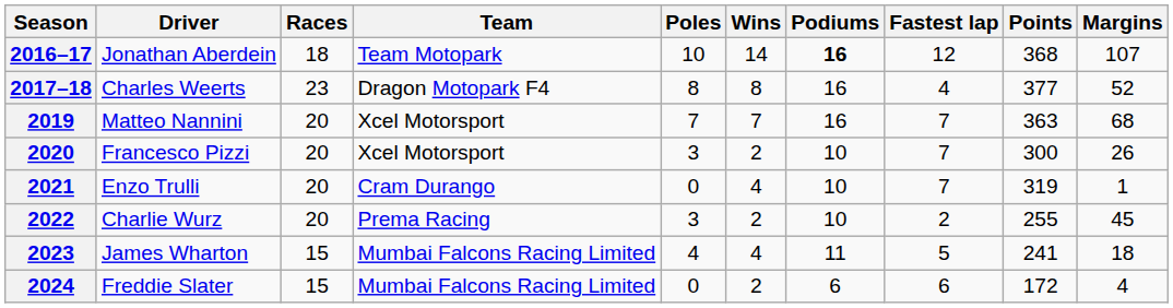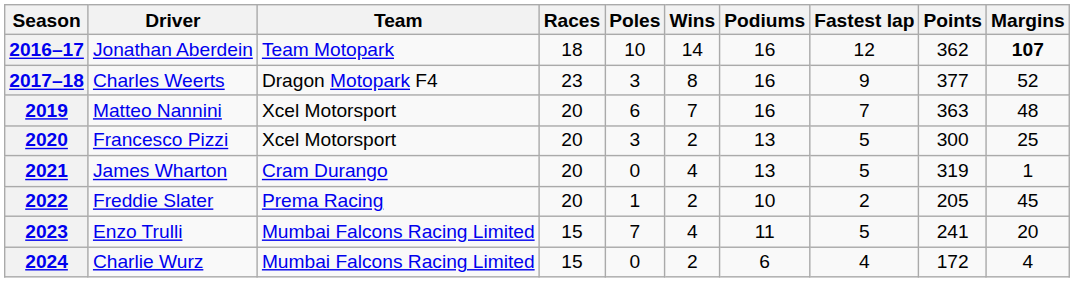 <table class="wikitable" style="font-size:85%; text-align:center">
 <tr>
 <th>Season</th>
 <th>Driver</th>
+<th>Team</th>
 <th>Races</th>
-<th>Team</th>
 <th>Poles</th>
 <th>Wins</th>
 <th>Podiums</th>
 <th>Fastest lap</th>
 <th>Points</th>
 <th>Margins</th>
 </tr>
 <tr>
 <th><a href='#'>2016–17</a></th>
 <td align=left> <a href='#'>Jonathan Aberdein</a></td>
+<td align=left> <a href='#'>Team Motopark</a></td>
 <td>18</td>
-<td align=left> <a href='#'>Team Motopark</a></td>
 <td>10</td>
 <td>14</td>
-<td><strong>16</strong></td>
+<td>16</td>
 <td>12</td>
-<td>368</td>
-<td>107</td>
+<td>362</td>
+<td><strong>107</strong></td>
 </tr>
 <tr>
 <th><a href='#'>2017–18</a></th>
 <td align=left> <a href='#'>Charles Weerts</a></td>
+<td align=left> Dragon <a href='#'>Motopark</a> F4</td>
 <td>23</td>
-<td align=left> Dragon <a href='#'>Motopark</a> F4</td>
-<td>8</td>
+<td>3</td>
 <td>8</td>
 <td>16</td>
-<td>4</td>
+<td>9</td>
 <td>377</td>
 <td>52</td>
 </tr>
 <tr>
 <th><a href='#'>2019</a></th>
 <td align=left> <a href='#'>Matteo Nannini</a></td>
+<td align=left> Xcel Motorsport</td>
 <td>20</td>
-<td align=left> Xcel Motorsport</td>
-<td>7</td>
+<td>6</td>
 <td>7</td>
 <td>16</td>
 <td>7</td>
 <td>363</td>
-<td>68</td>
+<td>48</td>
 </tr>
 <tr>
 <th><a href='#'>2020</a></th>
 <td align=left> <a href='#'>Francesco Pizzi</a></td>
+<td align=left> Xcel Motorsport</td>
 <td>20</td>
-<td align=left> Xcel Motorsport</td>
 <td>3</td>
 <td>2</td>
-<td>10</td>
-<td>7</td>
+<td>13</td>
+<td>5</td>
 <td>300</td>
-<td>26</td>
+<td>25</td>
 </tr>
 <tr>
 <th><a href='#'>2021</a></th>
-<td align=left> <a href='#'>Enzo Trulli</a></td>
+<td align=left> <a href='#'>James Wharton</a></td>
+<td align=left> <a href='#'>Cram Durango</a></td>
 <td>20</td>
-<td align=left> <a href='#'>Cram Durango</a></td>
 <td>0</td>
 <td>4</td>
-<td>10</td>
-<td>7</td>
+<td>13</td>
+<td>5</td>
 <td>319</td>
 <td>1</td>
 </tr>
 <tr>
 <th><a href='#'>2022</a></th>
-<td align=left> <a href='#'>Charlie Wurz</a></td>
+<td align=left> <a href='#'>Freddie Slater</a></td>
+<td align=left> <a href='#'>Prema Racing</a></td>
 <td>20</td>
-<td align=left> <a href='#'>Prema Racing</a></td>
-<td>3</td>
+<td>1</td>
 <td>2</td>
 <td>10</td>
 <td>2</td>
-<td>255</td>
+<td>205</td>
 <td>45</td>
 </tr>
 <tr>
 <th><a href='#'>2023</a></th>
-<td align=left> <a href='#'>James Wharton</a></td>
+<td align=left> <a href='#'>Enzo Trulli</a></td>
+<td align=left> <a href='#'>Mumbai Falcons Racing Limited</a></td>
 <td>15</td>
-<td align=left> <a href='#'>Mumbai Falcons Racing Limited</a></td>
-<td>4</td>
+<td>7</td>
 <td>4</td>
 <td>11</td>
 <td>5</td>
 <td>241</td>
-<td>18</td>
+<td>20</td>
 </tr>
 <tr>
 <th><a href='#'>2024</a></th>
-<td align=left> <a href='#'>Freddie Slater</a></td>
+<td align=left> <a href='#'>Charlie Wurz</a></td>
+<td align=left> <a href='#'>Mumbai Falcons Racing Limited</a></td>
 <td>15</td>
-<td align=left> <a href='#'>Mumbai Falcons Racing Limited</a></td>
 <td>0</td>
 <td>2</td>
 <td>6</td>
-<td>6</td>
+<td>4</td>
 <td>172</td>
 <td>4</td>
 </tr>
 </table>
